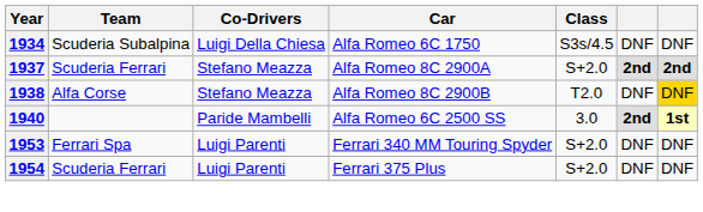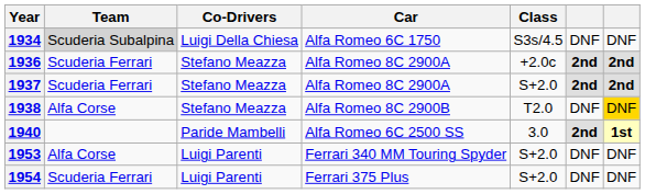 <table class="wikitable" style="text-align:center; font-size:90%">
 <tr>
 <th>Year</th>
 <th>Team</th>
 <th>Co-Drivers</th>
 <th>Car</th>
 <th>Class</th>
 <th></th>
 <th></th>
 </tr>
 <tr>
 <th><a href='#'>1934</a></th>
-<td align="left"nowrap>  Scuderia Subalpina</td>
+<td align="left"nowrap style="background: lightgrey;">  Scuderia Subalpina</td>
 <td align="left"nowrap> <a href='#'>Luigi Della Chiesa</a></td>
 <td align="left"nowrap><a href='#'>Alfa Romeo 6C 1750</a></td>
 <td>S3s/4.5</td>
 <td>DNF</td>
 <td>DNF</td>
+</tr>
+<tr>
+<th><a href='#'>1936</a></th>
+<td align="left"nowrap>  <a href='#'>Scuderia Ferrari</a></td>
+<td align="left"nowrap> <a href='#'>Stefano Meazza</a></td>
+<td align="left"nowrap><a href='#'>Alfa Romeo 8C 2900A</a></td>
+<td>+2.0c</td>
+<td style="background:#dfdfdf;"><strong>2nd</strong></td>
+<td style="background:#dfdfdf;"><strong>2nd</strong></td>
 </tr>
 <tr>
 <th><a href='#'>1937</a></th>
 <td align="left"nowrap>  <a href='#'>Scuderia Ferrari</a></td>
 <td align="left"nowrap> <a href='#'>Stefano Meazza</a></td>
 <td align="left"nowrap><a href='#'>Alfa Romeo 8C 2900A</a></td>
 <td>S+2.0</td>
 <td style="background:#dfdfdf;"><strong>2nd</strong></td>
 <td style="background:#dfdfdf;"><strong>2nd</strong></td>
 </tr>
 <tr>
 <th><a href='#'>1938</a></th>
 <td align="left"nowrap> <a href='#'>Alfa Corse</a></td>
 <td align="left"nowrap> <a href='#'>Stefano Meazza</a></td>
 <td align="left"nowrap><a href='#'>Alfa Romeo 8C 2900B</a></td>
 <td>T2.0</td>
 <td>DNF</td>
 <td style="background: gold;">DNF</td>
 </tr>
 <tr>
 <th><a href='#'>1940</a></th>
 <td align="left"></td>
 <td align="left"nowrap> <a href='#'>Paride Mambelli</a></td>
 <td align="left"nowrap><a href='#'>Alfa Romeo 6C 2500 SS</a></td>
 <td>3.0</td>
 <td style="background:#dfdfdf;"><strong>2nd</strong></td>
 <td style="background:#ffffbf;"><strong>1st</strong></td>
 </tr>
 <tr>
 <th><a href='#'>1953</a></th>
-<td align="left"nowrap> <a href='#'>Ferrari Spa</a></td>
+<td align="left"nowrap> <a href='#'>Alfa Corse</a></td>
 <td align="left"nowrap> <a href='#'>Luigi Parenti</a></td>
 <td align="left"nowrap><a href='#'>Ferrari 340 MM Touring Spyder</a></td>
 <td>S+2.0</td>
 <td>DNF</td>
 <td>DNF</td>
 </tr>
 <tr>
 <th><a href='#'>1954</a></th>
 <td align="left"nowrap> <a href='#'>Scuderia Ferrari</a></td>
 <td align="left"nowrap> <a href='#'>Luigi Parenti</a></td>
 <td align="left"nowrap><a href='#'>Ferrari 375 Plus</a></td>
 <td>S+2.0</td>
 <td>DNF</td>
 <td>DNF</td>
 </tr>
 </table>
